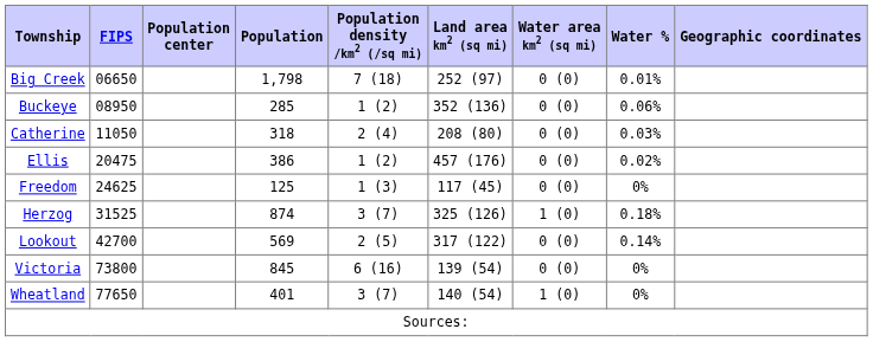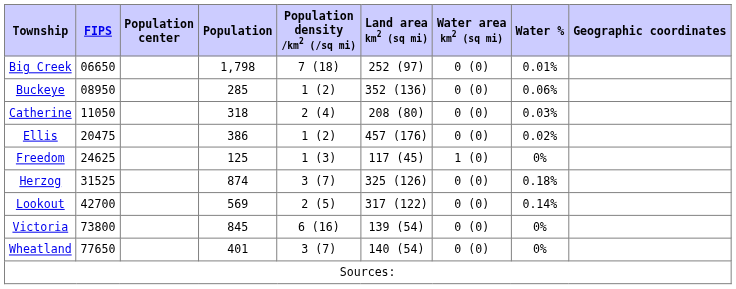 <table class="toccolours" border=1 cellspacing=0 cellpadding=4 style="text-align:center; border-collapse:collapse; font-size:90%;">
 <tr style="background:#ccccff">
 <th>Township</th>
 <th><a href='#'>FIPS</a></th>
 <th>Population<br>center</th>
 <th>Population</th>
 <th>Population<br>density<br><small>/km<sup>2</sup> (/sq mi)</small></th>
 <th>Land area<br><small>km<sup>2</sup> (sq mi)</small></th>
 <th>Water area<br><small>km<sup>2</sup> (sq mi)</small></th>
 <th>Water %</th>
 <th>Geographic coordinates</th>
 </tr>
 <tr>
 <td><a href='#'>Big Creek</a></td>
 <td>06650</td>
 <td></td>
 <td>1,798</td>
 <td>7 (18)</td>
 <td>252 (97)</td>
 <td>0 (0)</td>
 <td>0.01%</td>
 <td></td>
 </tr>
 <tr>
 <td><a href='#'>Buckeye</a></td>
 <td>08950</td>
 <td></td>
 <td>285</td>
 <td>1 (2)</td>
 <td>352 (136)</td>
 <td>0 (0)</td>
 <td>0.06%</td>
 <td></td>
 </tr>
 <tr>
 <td><a href='#'>Catherine</a></td>
 <td>11050</td>
 <td></td>
 <td>318</td>
 <td>2 (4)</td>
 <td>208 (80)</td>
 <td>0 (0)</td>
 <td>0.03%</td>
 <td></td>
 </tr>
 <tr>
 <td><a href='#'>Ellis</a></td>
 <td>20475</td>
 <td></td>
 <td>386</td>
 <td>1 (2)</td>
 <td>457 (176)</td>
 <td>0 (0)</td>
 <td>0.02%</td>
 <td></td>
 </tr>
 <tr>
 <td><a href='#'>Freedom</a></td>
 <td>24625</td>
 <td></td>
 <td>125</td>
 <td>1 (3)</td>
 <td>117 (45)</td>
-<td>0 (0)</td>
+<td>1 (0)</td>
 <td>0%</td>
 <td></td>
 </tr>
 <tr>
 <td><a href='#'>Herzog</a></td>
 <td>31525</td>
 <td></td>
 <td>874</td>
 <td>3 (7)</td>
 <td>325 (126)</td>
-<td>1 (0)</td>
+<td>0 (0)</td>
 <td>0.18%</td>
 <td></td>
 </tr>
 <tr>
 <td><a href='#'>Lookout</a></td>
 <td>42700</td>
 <td></td>
 <td>569</td>
 <td>2 (5)</td>
 <td>317 (122)</td>
 <td>0 (0)</td>
 <td>0.14%</td>
 <td></td>
 </tr>
 <tr>
 <td><a href='#'>Victoria</a></td>
 <td>73800</td>
 <td></td>
 <td>845</td>
 <td>6 (16)</td>
 <td>139 (54)</td>
 <td>0 (0)</td>
 <td>0%</td>
 <td></td>
 </tr>
 <tr>
 <td><a href='#'>Wheatland</a></td>
 <td>77650</td>
 <td></td>
 <td>401</td>
 <td>3 (7)</td>
 <td>140 (54)</td>
-<td>1 (0)</td>
+<td>0 (0)</td>
 <td>0%</td>
 <td></td>
 </tr>
 <tr>
 <td colspan=9>Sources: </td>
 </tr>
 </table>
